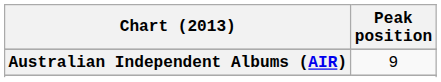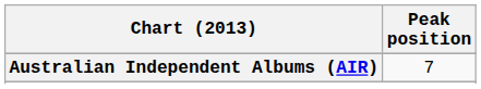 <table class="wikitable sortable plainrowheaders" style="text-align:center">
 <tr>
 <th scope="col">Chart (2013)</th>
 <th scope="col">Peak<br>position</th>
 </tr>
 <tr>
 </tr>
 <tr>
 <th scope="row">Australian Independent Albums (<a href='#'>AIR</a>)</th>
-<td>9</td>
+<td>7</td>
 </tr>
 <tr>
 </tr>
 <tr>
 </tr>
 </table>
